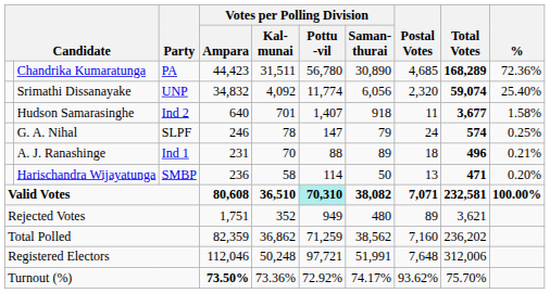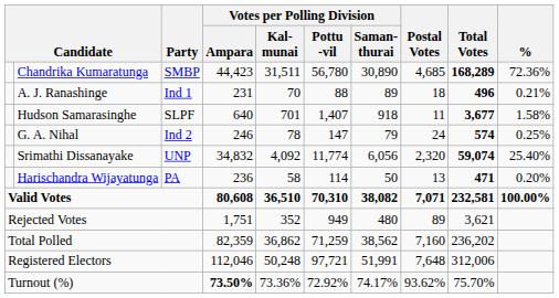 <table class="wikitable" border="1" style="text-align:right;">
 <tr>
 <th align=left valign=bottom rowspan=2 colspan=2>Candidate</th>
 <th align=left valign=bottom rowspan=2 width="40">Party</th>
 <th colspan=4>Votes per Polling Division</th>
 <th align=center valign=bottom rowspan=2 width="50">Postal<br>Votes</th>
 <th align=center valign=bottom rowspan=2 width="50">Total Votes</th>
 <th align=center valign=bottom rowspan=2 width="50">%</th>
 </tr>
 <tr>
 <th align=center valign=bottom width="50">Ampara</th>
 <th align=center valign=bottom width="50">Kal-<br>munai</th>
 <th align=center valign=bottom width="50">Pottu<br>-vil</th>
 <th align=center valign=bottom width="50">Saman-<br>thurai</th>
 </tr>
 <tr>
 <td bgcolor=> </td>
 <td align=left><a href='#'>Chandrika Kumaratunga</a></td>
-<td align=left><a href='#'>PA</a></td>
+<td align=left><a href='#'>SMBP</a></td>
 <td>44,423</td>
 <td>31,511</td>
 <td>56,780</td>
 <td>30,890</td>
 <td>4,685</td>
 <td><strong>168,289</strong></td>
 <td>72.36%</td>
+</tr>
+<tr>
+<td bgcolor=> </td>
+<td align=left>A. J. Ranashinge</td>
+<td align=left><a href='#'>Ind 1</a></td>
+<td>231</td>
+<td>70</td>
+<td>88</td>
+<td>89</td>
+<td>18</td>
+<td><strong>496</strong></td>
+<td>0.21%</td>
+</tr>
+<tr>
+<td bgcolor=> </td>
+<td align=left>Hudson Samarasinghe</td>
+<td align=left>SLPF</td>
+<td>640</td>
+<td>701</td>
+<td>1,407</td>
+<td>918</td>
+<td>11</td>
+<td><strong>3,677</strong></td>
+<td>1.58%</td>
+</tr>
+<tr>
+<td bgcolor=> </td>
+<td align=left>G. A. Nihal</td>
+<td align=left><a href='#'>Ind 2</a></td>
+<td>246</td>
+<td>78</td>
+<td>147</td>
+<td>79</td>
+<td>24</td>
+<td><strong>574</strong></td>
+<td>0.25%</td>
 </tr>
 <tr>
 <td bgcolor=> </td>
 <td align=left>Srimathi Dissanayake</td>
 <td align=left><a href='#'>UNP</a></td>
 <td>34,832</td>
 <td>4,092</td>
 <td>11,774</td>
 <td>6,056</td>
 <td>2,320</td>
 <td><strong>59,074</strong></td>
 <td>25.40%</td>
 </tr>
 <tr>
 <td bgcolor=> </td>
-<td align=left>Hudson Samarasinghe</td>
-<td align=left><a href='#'>Ind 2</a></td>
-<td>640</td>
-<td>701</td>
-<td>1,407</td>
-<td>918</td>
-<td>11</td>
-<td><strong>3,677</strong></td>
-<td>1.58%</td>
-</tr>
-<tr>
-<td bgcolor=> </td>
-<td align=left>G. A. Nihal</td>
-<td align=left>SLPF</td>
-<td>246</td>
-<td>78</td>
-<td>147</td>
-<td>79</td>
-<td>24</td>
-<td><strong>574</strong></td>
-<td>0.25%</td>
-</tr>
-<tr>
-<td bgcolor=> </td>
-<td align=left>A. J. Ranashinge</td>
-<td align=left><a href='#'>Ind 1</a></td>
-<td>231</td>
-<td>70</td>
-<td>88</td>
-<td>89</td>
-<td>18</td>
-<td><strong>496</strong></td>
-<td>0.21%</td>
-</tr>
-<tr>
-<td bgcolor=> </td>
 <td align=left><a href='#'>Harischandra Wijayatunga</a></td>
-<td align=left><a href='#'>SMBP</a></td>
+<td align=left><a href='#'>PA</a></td>
 <td>236</td>
 <td>58</td>
 <td>114</td>
 <td>50</td>
 <td>13</td>
 <td><strong>471</strong></td>
 <td>0.20%</td>
 </tr>
 <tr>
 <td align=left colspan=3><strong>Valid Votes</strong></td>
 <td><strong>80,608</strong></td>
 <td><strong>36,510</strong></td>
-<td style="background: paleturquoise;"><strong>70,310</strong></td>
+<td><strong>70,310</strong></td>
 <td><strong>38,082</strong></td>
 <td><strong>7,071</strong></td>
 <td><strong>232,581</strong></td>
 <td><strong>100.00%</strong></td>
 </tr>
 <tr>
 <td align=left colspan=3>Rejected Votes</td>
 <td>1,751</td>
 <td>352</td>
 <td>949</td>
 <td>480</td>
 <td>89</td>
 <td>3,621</td>
 <td></td>
 </tr>
 <tr>
 <td align=left colspan=3>Total Polled</td>
 <td>82,359</td>
 <td>36,862</td>
 <td>71,259</td>
 <td>38,562</td>
 <td>7,160</td>
 <td>236,202</td>
 <td></td>
 </tr>
 <tr>
 <td align=left colspan=3>Registered Electors</td>
 <td>112,046</td>
 <td>50,248</td>
 <td>97,721</td>
 <td>51,991</td>
 <td>7,648</td>
 <td>312,006</td>
 <td></td>
 </tr>
 <tr>
 <td align=left colspan=3>Turnout (%)</td>
 <td><strong>73.50%</strong></td>
 <td>73.36%</td>
 <td>72.92%</td>
 <td>74.17%</td>
 <td>93.62%</td>
 <td>75.70%</td>
 <td></td>
 </tr>
 </table>
